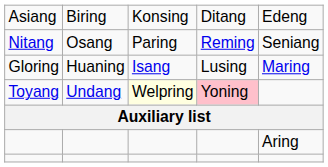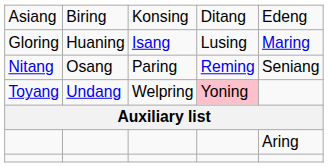 <table class="wikitable" style="float:right;">
 <tr>
 <td>Asiang</td>
 <td>Biring</td>
 <td>Konsing</td>
 <td>Ditang</td>
 <td>Edeng</td>
 </tr>
 <tr>
+<td>Gloring</td>
+<td>Huaning</td>
+<td><a href='#'>Isang</a></td>
+<td>Lusing</td>
+<td><a href='#'>Maring</a></td>
+</tr>
+<tr>
 <td><a href='#'>Nitang</a></td>
 <td>Osang</td>
 <td>Paring</td>
 <td><a href='#'>Reming</a></td>
 <td>Seniang</td>
 </tr>
 <tr>
-<td>Gloring</td>
-<td>Huaning</td>
-<td><a href='#'>Isang</a></td>
-<td>Lusing</td>
-<td><a href='#'>Maring</a></td>
-</tr>
-<tr>
 <td><a href='#'>Toyang</a></td>
 <td><a href='#'>Undang</a></td>
-<td style="background: lightyellow;">Welpring</td>
+<td>Welpring</td>
 <td style="background: pink;">Yoning</td>
 <td></td>
 </tr>
 <tr>
 <th colspan=5>Auxiliary list</th>
 </tr>
 <tr>
 <td></td>
 <td></td>
 <td></td>
 <td></td>
 <td>Aring</td>
 </tr>
 <tr>
 <td></td>
 <td></td>
 <td></td>
 <td></td>
 <td></td>
 </tr>
 </table>
